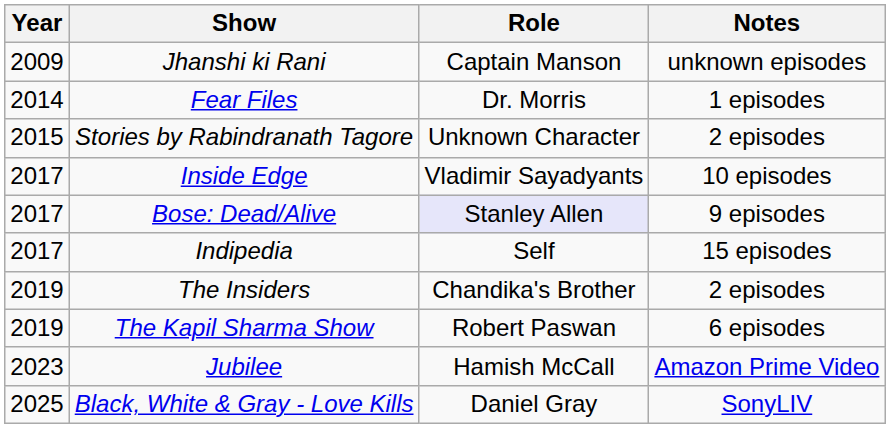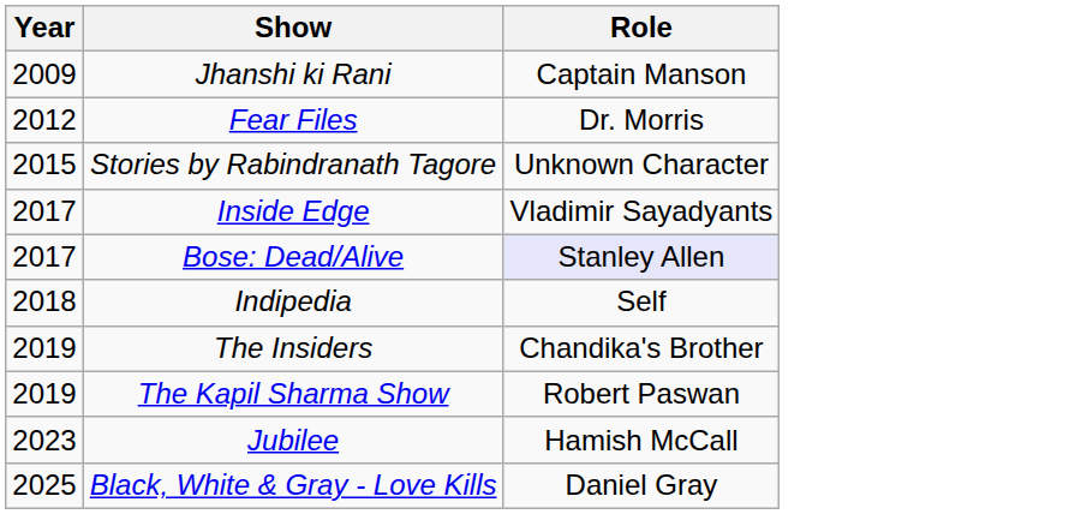 <table class="wikitable" style="text-align: center;">
 <tr>
 <th>Year</th>
 <th>Show</th>
 <th>Role</th>
-<th>Notes</th>
 </tr>
 <tr>
 <td>2009</td>
 <td><em>Jhanshi ki Rani</em></td>
 <td>Captain Manson</td>
-<td>unknown episodes</td>
 </tr>
 <tr>
-<td>2014</td>
+<td>2012</td>
 <td><em><a href='#'>Fear Files</a></em></td>
 <td>Dr. Morris</td>
-<td>1 episodes</td>
 </tr>
 <tr>
 <td>2015</td>
 <td><em>Stories by Rabindranath Tagore</em></td>
 <td>Unknown Character</td>
-<td>2 episodes</td>
 </tr>
 <tr>
 <td>2017</td>
 <td><em><a href='#'>Inside Edge</a></em></td>
 <td>Vladimir Sayadyants</td>
-<td>10 episodes</td>
 </tr>
 <tr>
 <td>2017</td>
 <td><em><a href='#'>Bose: Dead/Alive</a></em></td>
 <td style="background: lavender;">Stanley Allen</td>
-<td>9 episodes</td>
 </tr>
 <tr>
-<td>2017</td>
+<td>2018</td>
 <td><em>Indipedia</em></td>
 <td>Self</td>
-<td>15 episodes</td>
 </tr>
 <tr>
 <td>2019</td>
 <td><em>The Insiders</em></td>
 <td>Chandika's Brother</td>
-<td>2 episodes</td>
 </tr>
 <tr>
 <td>2019</td>
 <td><em><a href='#'>The Kapil Sharma Show</a></em></td>
 <td>Robert Paswan</td>
-<td>6 episodes</td>
 </tr>
 <tr>
 <td>2023</td>
 <td><em><a href='#'>Jubilee</a></em></td>
 <td>Hamish McCall</td>
-<td><a href='#'>Amazon Prime Video</a></td>
 </tr>
 <tr>
 <td>2025</td>
 <td><em><a href='#'>Black, White & Gray - Love Kills</a></em></td>
 <td>Daniel Gray</td>
-<td><a href='#'>SonyLIV</a></td>
 </tr>
 </table>
